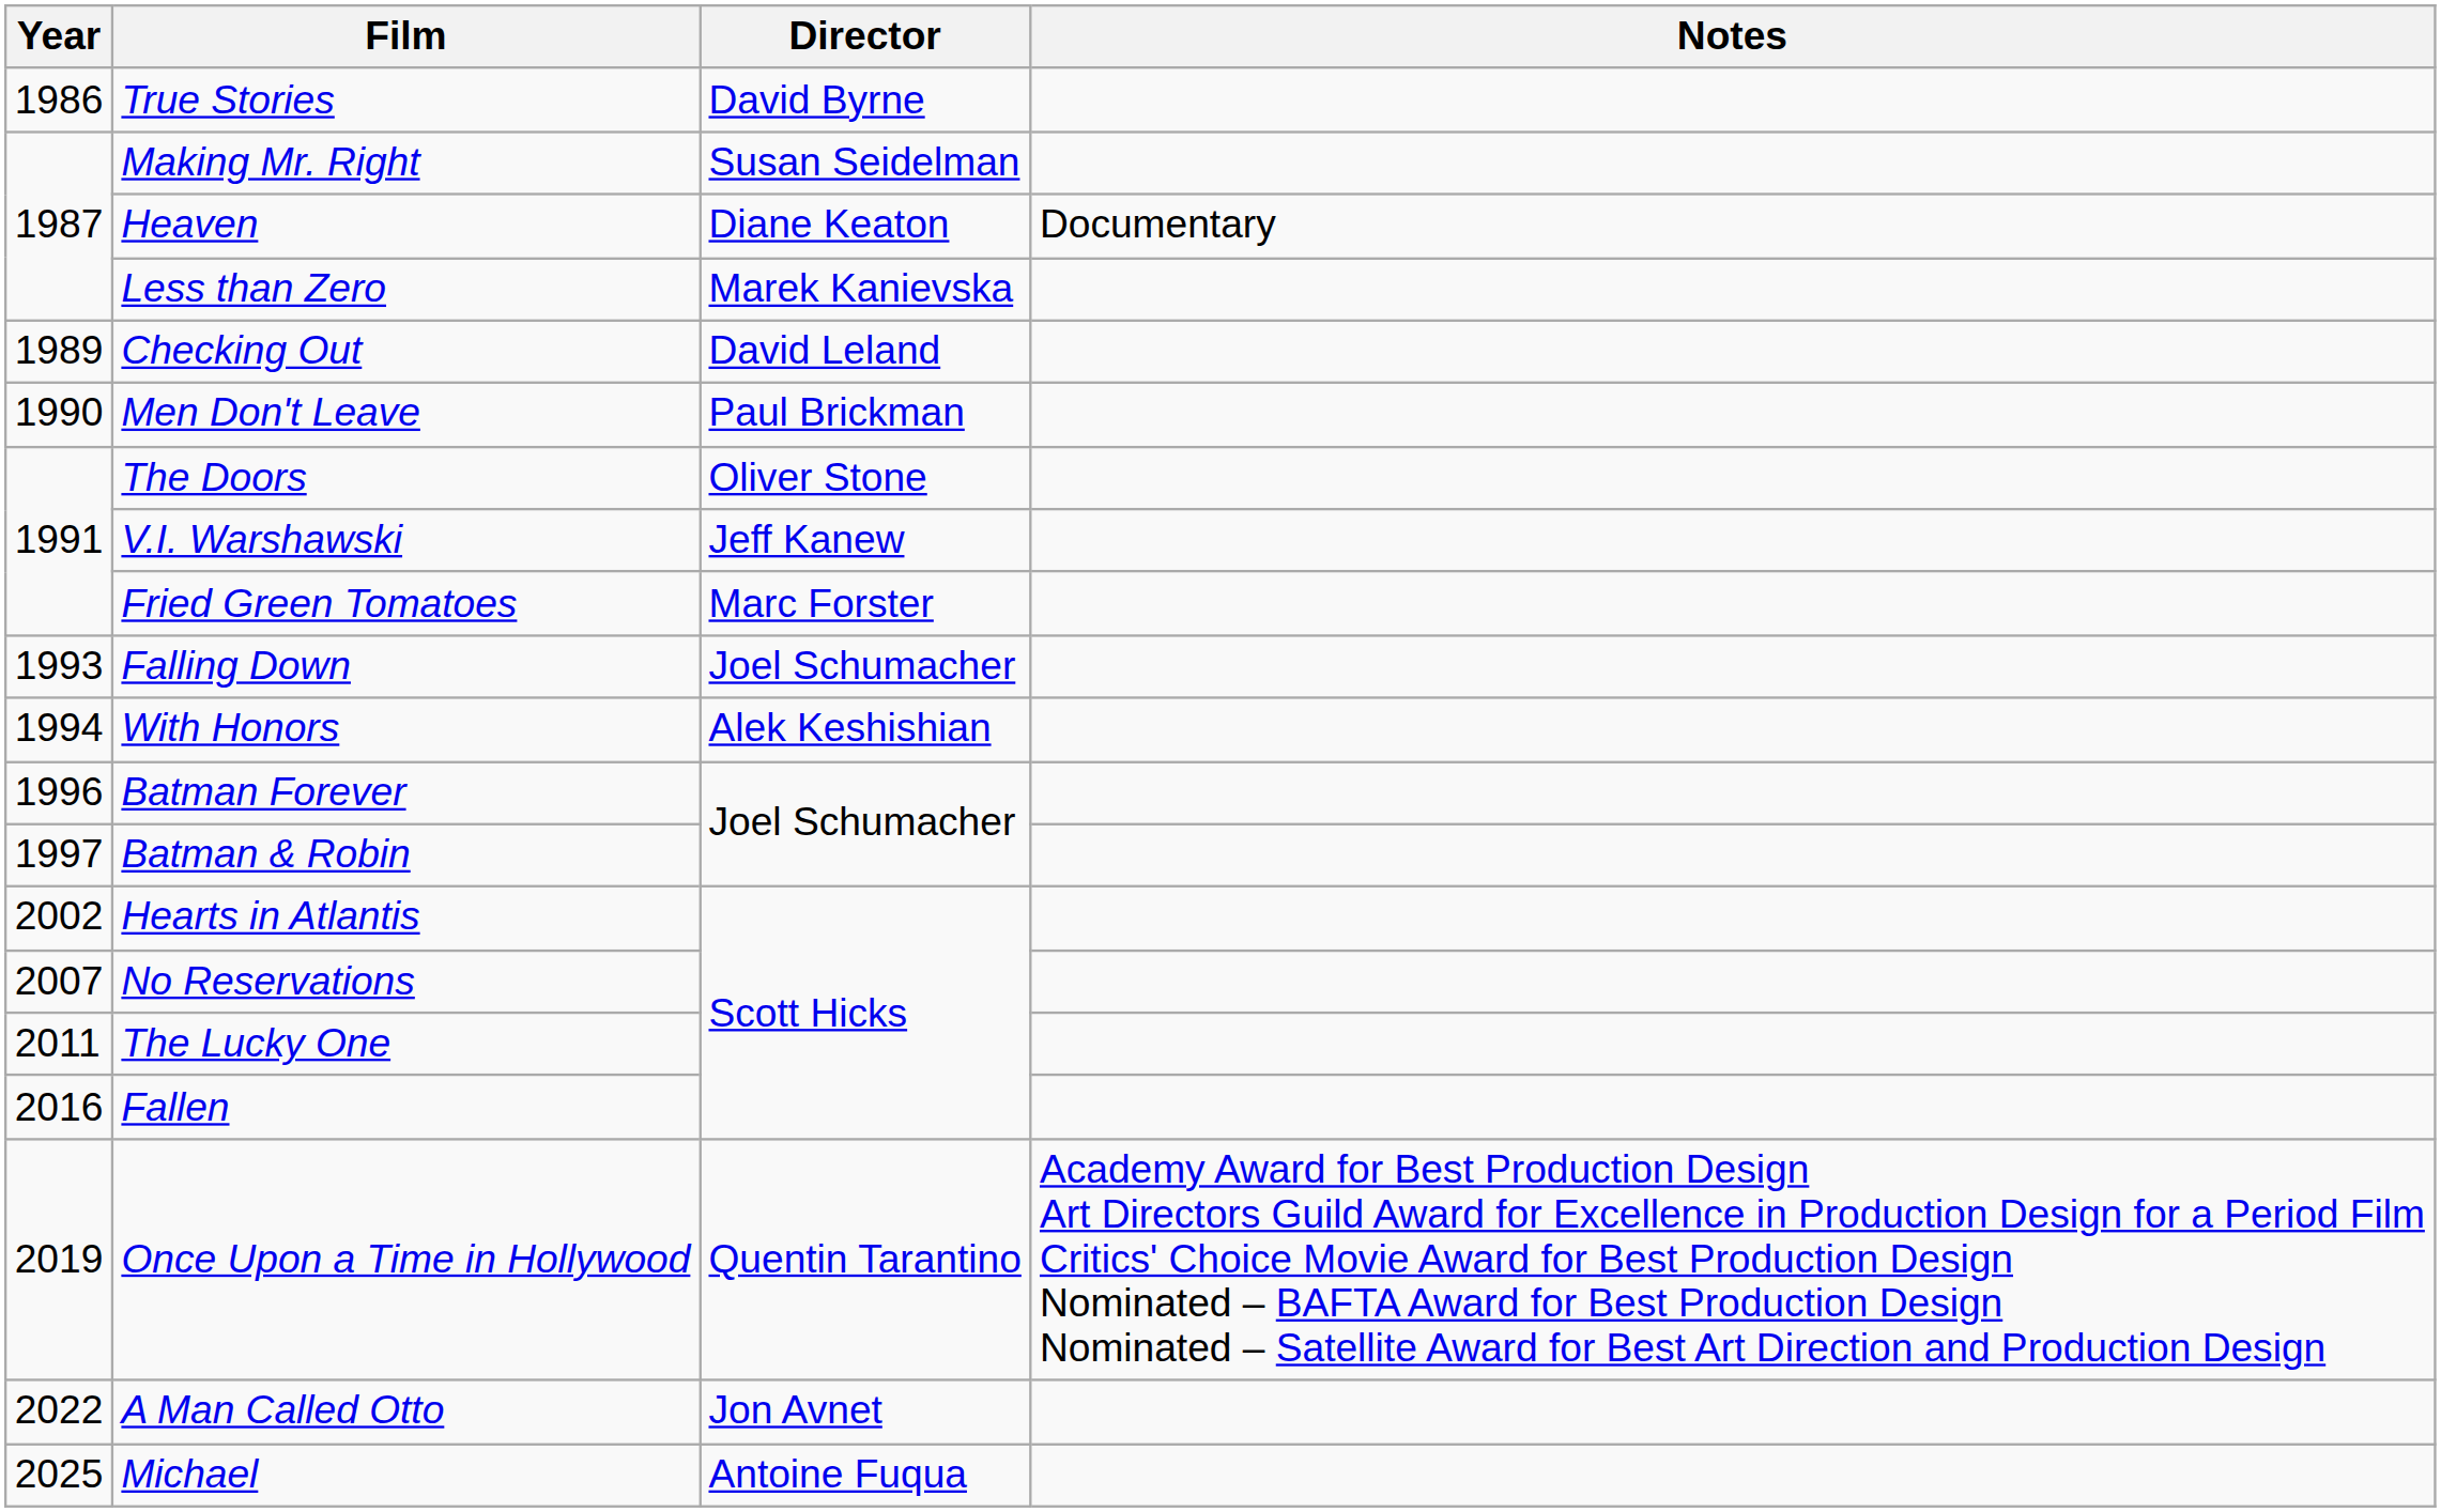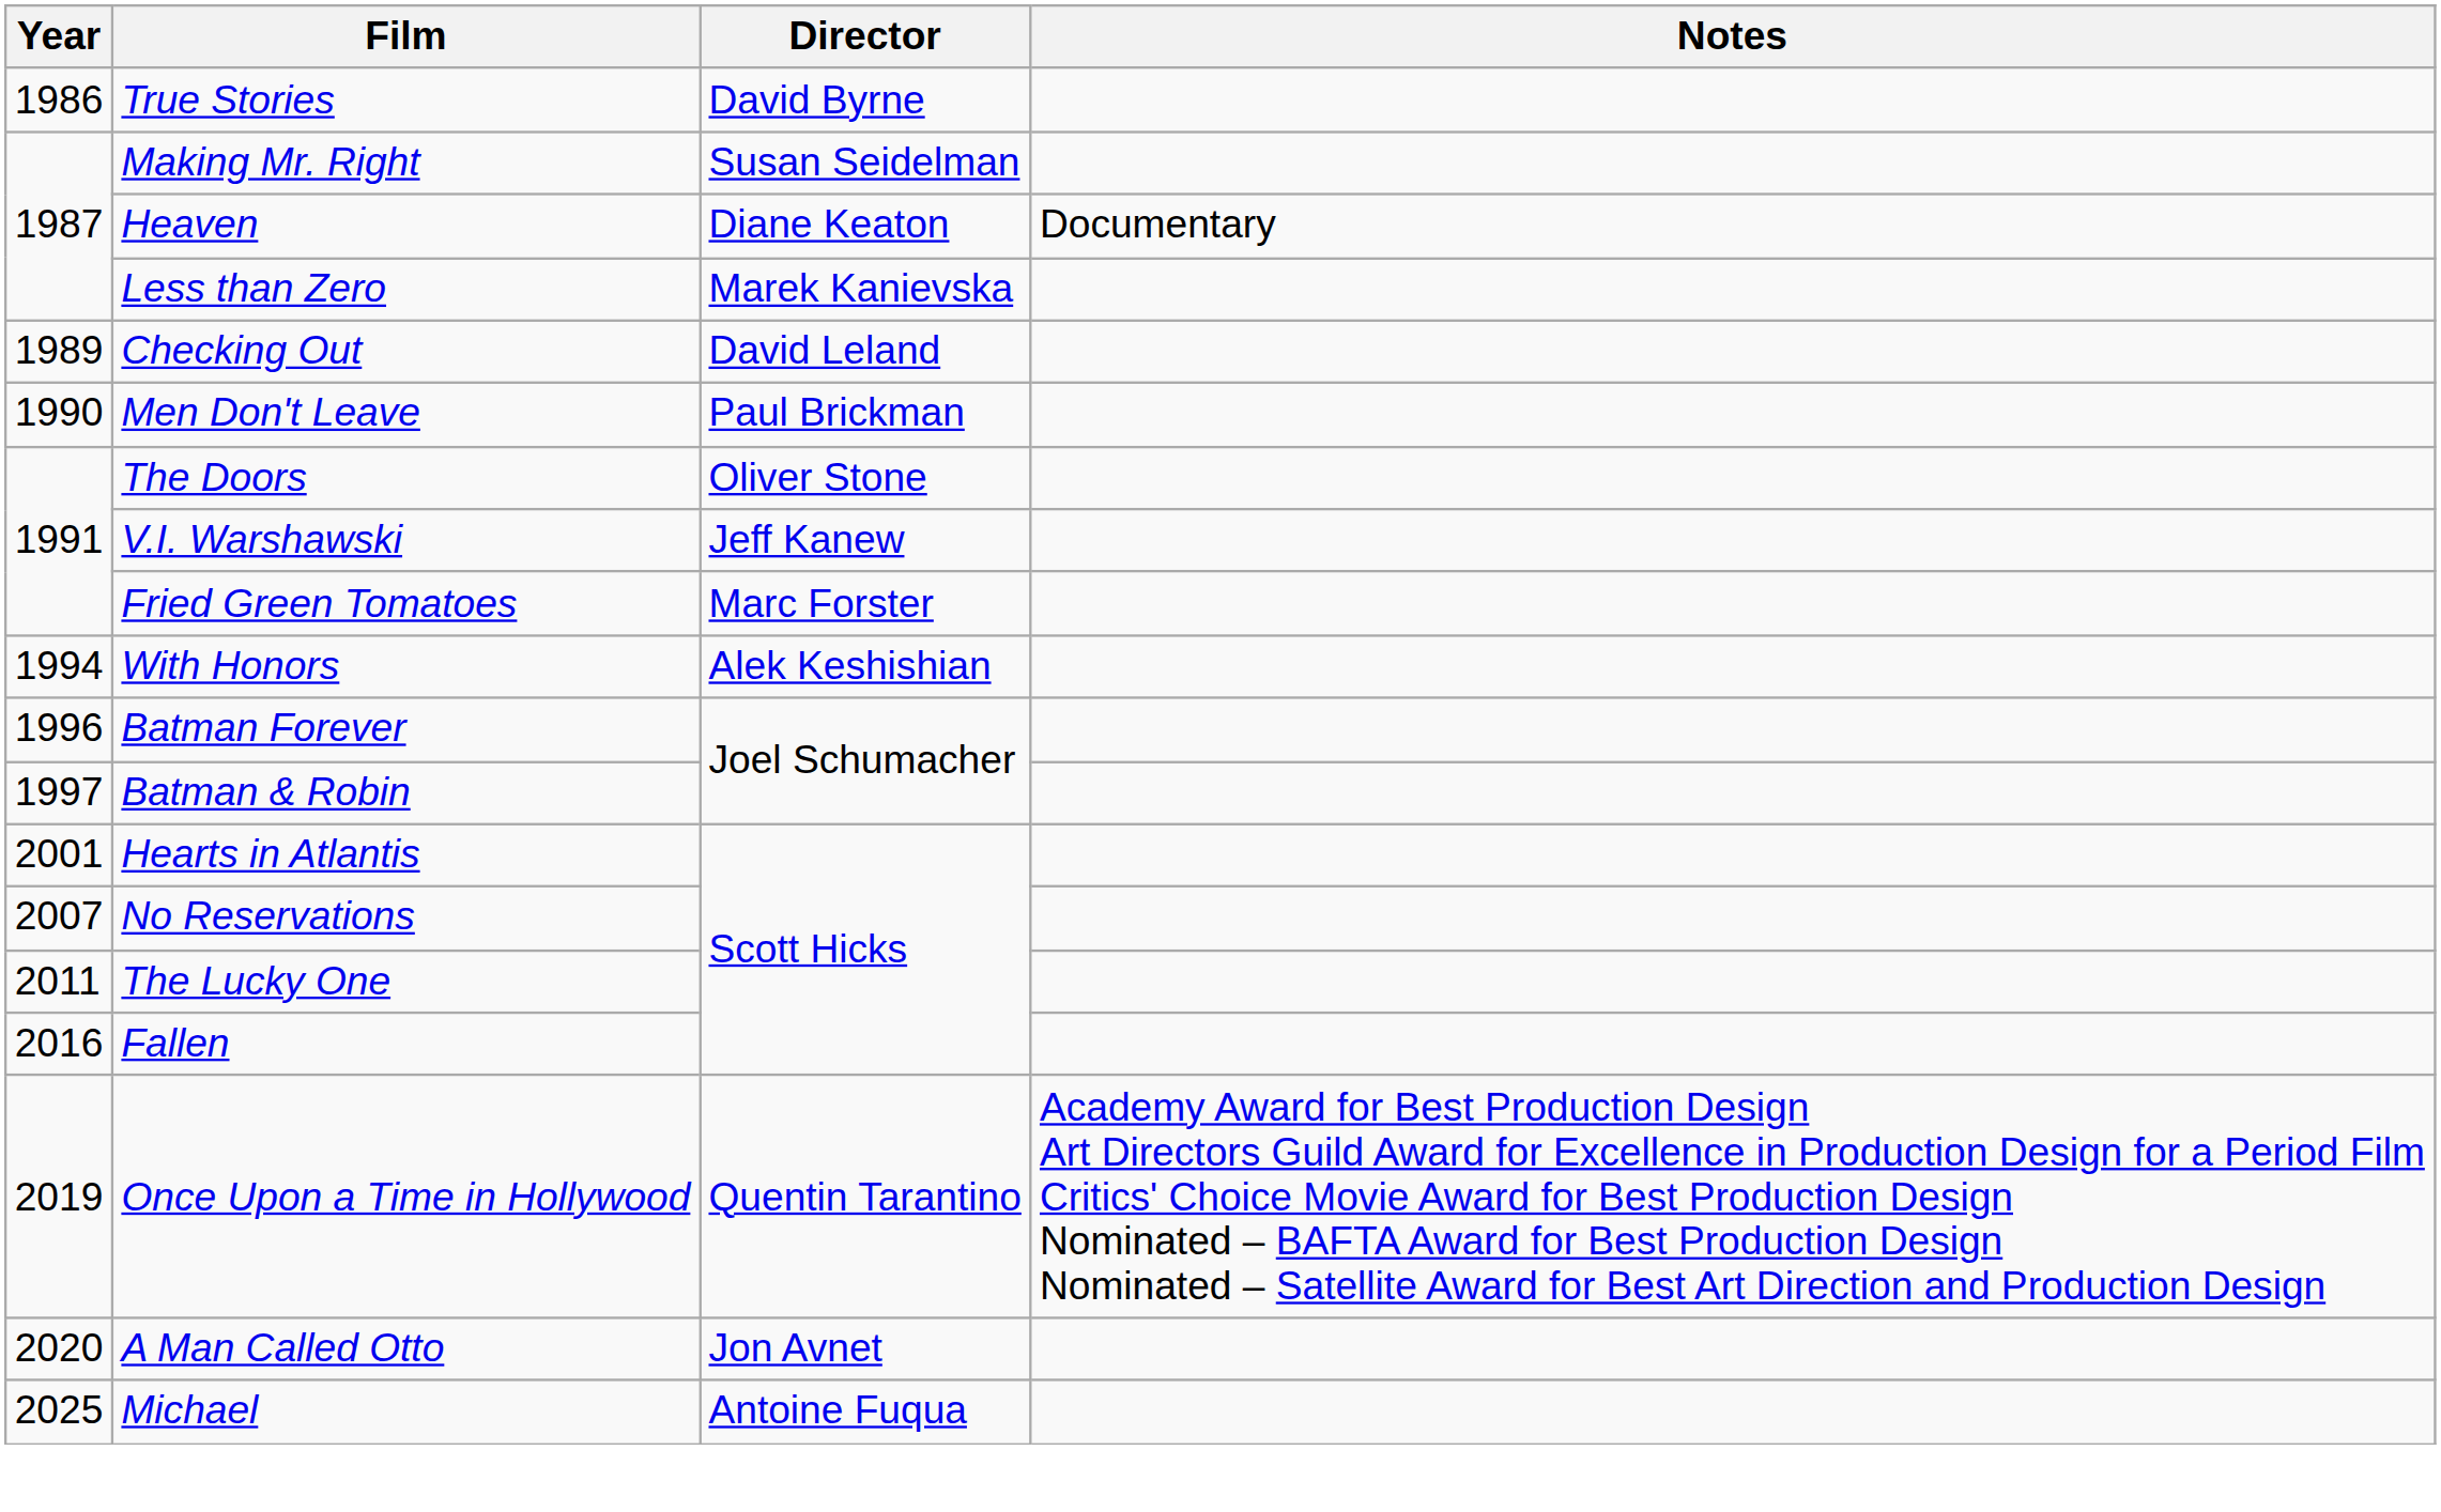 <table class="wikitable">
 <tr>
 <th>Year</th>
 <th>Film</th>
 <th>Director</th>
 <th>Notes</th>
 </tr>
 <tr>
 <td>1986</td>
 <td><em><a href='#'>True Stories</a></em></td>
 <td><a href='#'>David Byrne</a></td>
 <td></td>
 </tr>
 <tr>
 <td rowspan="3">1987</td>
 <td><em><a href='#'>Making Mr. Right</a></em></td>
 <td><a href='#'>Susan Seidelman</a></td>
 <td></td>
 </tr>
 <tr>
 <td><em><a href='#'>Heaven</a></em></td>
 <td><a href='#'>Diane Keaton</a></td>
 <td>Documentary</td>
 </tr>
 <tr>
 <td><em><a href='#'>Less than Zero</a></em></td>
 <td><a href='#'>Marek Kanievska</a></td>
 <td></td>
 </tr>
 <tr>
 <td>1989</td>
 <td><em><a href='#'>Checking Out</a></em></td>
 <td><a href='#'>David Leland</a></td>
 <td></td>
 </tr>
 <tr>
 <td>1990</td>
 <td><em><a href='#'>Men Don't Leave</a></em></td>
 <td><a href='#'>Paul Brickman</a></td>
 <td></td>
 </tr>
 <tr>
 <td rowspan="3">1991</td>
 <td><em><a href='#'>The Doors</a></em></td>
 <td><a href='#'>Oliver Stone</a></td>
 <td></td>
 </tr>
 <tr>
 <td><em><a href='#'>V.I. Warshawski</a></em></td>
 <td><a href='#'>Jeff Kanew</a></td>
 <td></td>
 </tr>
 <tr>
 <td><em><a href='#'>Fried Green Tomatoes</a></em></td>
 <td><a href='#'>Marc Forster</a></td>
 <td></td>
 </tr>
 <tr>
-<td>1993</td>
-<td><em><a href='#'>Falling Down</a></em></td>
-<td><a href='#'>Joel Schumacher</a></td>
-<td></td>
-</tr>
-<tr>
 <td>1994</td>
 <td><em><a href='#'>With Honors</a></em></td>
 <td><a href='#'>Alek Keshishian</a></td>
 <td></td>
 </tr>
 <tr>
 <td>1996</td>
 <td><em><a href='#'>Batman Forever</a></em></td>
 <td rowspan="2">Joel Schumacher</td>
 <td></td>
 </tr>
 <tr>
 <td>1997</td>
 <td><em><a href='#'>Batman & Robin</a></em></td>
 <td></td>
 </tr>
 <tr>
-<td>2002</td>
+<td>2001</td>
 <td><em><a href='#'>Hearts in Atlantis</a></em></td>
 <td rowspan="4"><a href='#'>Scott Hicks</a></td>
 <td></td>
 </tr>
 <tr>
 <td>2007</td>
 <td><em><a href='#'>No Reservations</a></em></td>
 <td></td>
 </tr>
 <tr>
 <td>2011</td>
 <td><em><a href='#'>The Lucky One</a></em></td>
 <td></td>
 </tr>
 <tr>
 <td>2016</td>
 <td><em><a href='#'>Fallen</a></em></td>
 <td></td>
 </tr>
 <tr>
 <td>2019</td>
 <td><em><a href='#'>Once Upon a Time in Hollywood</a></em></td>
 <td><a href='#'>Quentin Tarantino</a></td>
 <td><a href='#'>Academy Award for Best Production Design</a><br><a href='#'>Art Directors Guild Award for Excellence in Production Design for a Period Film</a><br><a href='#'>Critics' Choice Movie Award for Best Production Design</a><br> Nominated – <a href='#'>BAFTA Award for Best Production Design</a><br> Nominated – <a href='#'>Satellite Award for Best Art Direction and Production Design</a></td>
 </tr>
 <tr>
-<td>2022</td>
+<td>2020</td>
 <td><em><a href='#'>A Man Called Otto</a></em></td>
 <td><a href='#'>Jon Avnet</a></td>
 <td></td>
 </tr>
 <tr>
 <td>2025</td>
 <td><em><a href='#'>Michael</a></em></td>
 <td><a href='#'>Antoine Fuqua</a></td>
 <td></td>
 </tr>
 </table>
